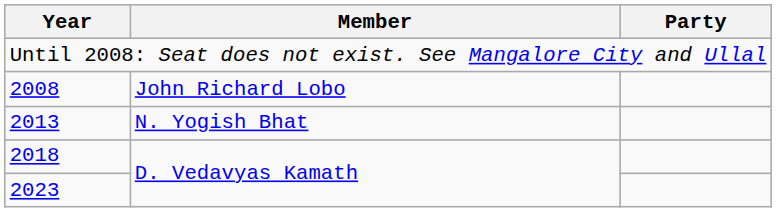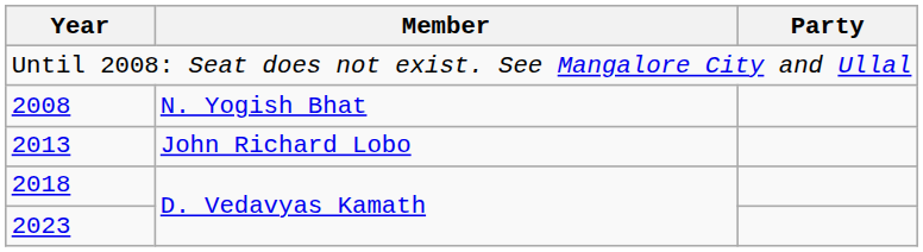 <table class="wikitable">
 <tr>
 <th>Year</th>
 <th>Member</th>
 <th colspan="2">Party</th>
 </tr>
 <tr>
 <td colspan=4 align=center>Until 2008: <em>Seat does not exist. See <a href='#'>Mangalore City</a> and <a href='#'>Ullal</a></em></td>
 </tr>
 <tr>
 <td><a href='#'>2008</a></td>
-<td><a href='#'>John Richard Lobo</a></td>
+<td><a href='#'>N. Yogish Bhat</a></td>
 <td></td>
 </tr>
 <tr>
 <td><a href='#'>2013</a></td>
-<td><a href='#'>N. Yogish Bhat</a></td>
+<td><a href='#'>John Richard Lobo</a></td>
 <td></td>
 </tr>
 <tr>
 <td><a href='#'>2018</a></td>
 <td rowspan="2"><a href='#'>D. Vedavyas Kamath</a></td>
 <td></td>
 </tr>
 <tr>
 <td><a href='#'>2023</a></td>
 </tr>
 </table>
